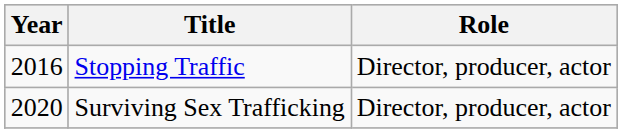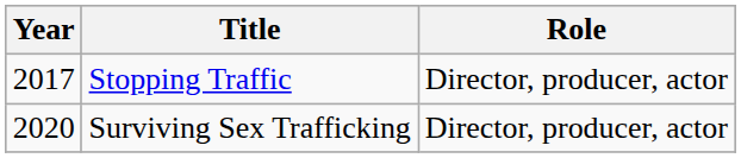 <table class="wikitable">
 <tr>
 <th>Year</th>
 <th>Title</th>
 <th>Role</th>
 </tr>
 <tr>
-<td>2016</td>
+<td>2017</td>
 <td><a href='#'>Stopping Traffic</a></td>
 <td>Director, producer, actor</td>
 </tr>
 <tr>
 <td>2020</td>
 <td>Surviving Sex Trafficking</td>
 <td>Director, producer, actor</td>
 </tr>
 </table>
